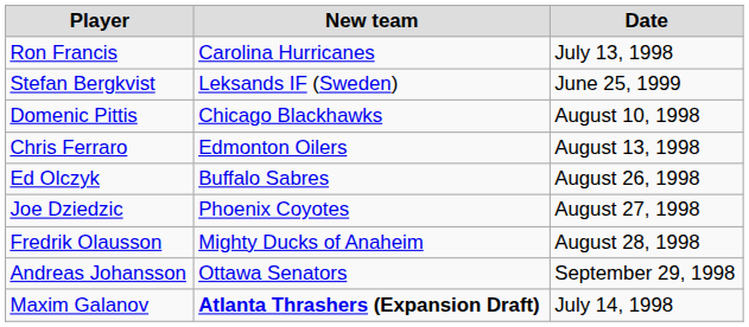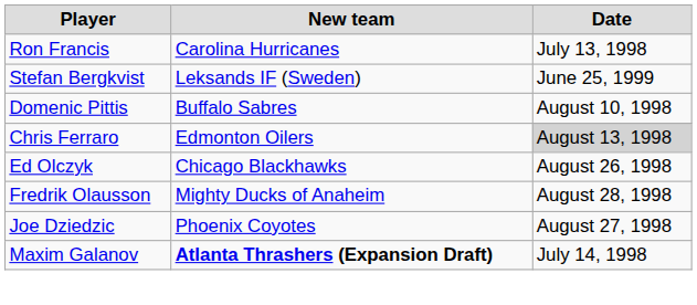 <table class="wikitable" style="width:95%;">
 <tr style="text-align:center; background:#ddd;">
 <td><strong>Player</strong></td>
 <td><strong>New team</strong></td>
 <td><strong>Date</strong></td>
 </tr>
 <tr>
 <td><a href='#'>Ron Francis</a></td>
 <td><a href='#'>Carolina Hurricanes</a></td>
 <td>July 13, 1998</td>
 </tr>
 <tr>
 <td><a href='#'>Stefan Bergkvist</a></td>
 <td><a href='#'>Leksands IF</a> (<a href='#'>Sweden</a>)</td>
 <td>June 25, 1999</td>
 </tr>
 <tr>
 <td><a href='#'>Domenic Pittis</a></td>
-<td><a href='#'>Chicago Blackhawks</a></td>
+<td><a href='#'>Buffalo Sabres</a></td>
 <td>August 10, 1998</td>
 </tr>
 <tr>
 <td><a href='#'>Chris Ferraro</a></td>
 <td><a href='#'>Edmonton Oilers</a></td>
-<td>August 13, 1998</td>
+<td style="background: lightgrey;">August 13, 1998</td>
 </tr>
 <tr>
 <td><a href='#'>Ed Olczyk</a></td>
-<td><a href='#'>Buffalo Sabres</a></td>
+<td><a href='#'>Chicago Blackhawks</a></td>
 <td>August 26, 1998</td>
+</tr>
+<tr>
+<td><a href='#'>Fredrik Olausson</a></td>
+<td><a href='#'>Mighty Ducks of Anaheim</a></td>
+<td>August 28, 1998</td>
 </tr>
 <tr>
 <td><a href='#'>Joe Dziedzic</a></td>
 <td><a href='#'>Phoenix Coyotes</a></td>
 <td>August 27, 1998</td>
 </tr>
 <tr>
-<td><a href='#'>Fredrik Olausson</a></td>
-<td><a href='#'>Mighty Ducks of Anaheim</a></td>
-<td>August 28, 1998</td>
-</tr>
-<tr>
-<td><a href='#'>Andreas Johansson</a></td>
-<td><a href='#'>Ottawa Senators</a></td>
-<td>September 29, 1998</td>
-</tr>
-<tr>
 <td><a href='#'>Maxim Galanov</a></td>
 <td><strong><a href='#'>Atlanta Thrashers</a> (Expansion Draft)</strong></td>
 <td>July 14, 1998</td>
 </tr>
 </table>
